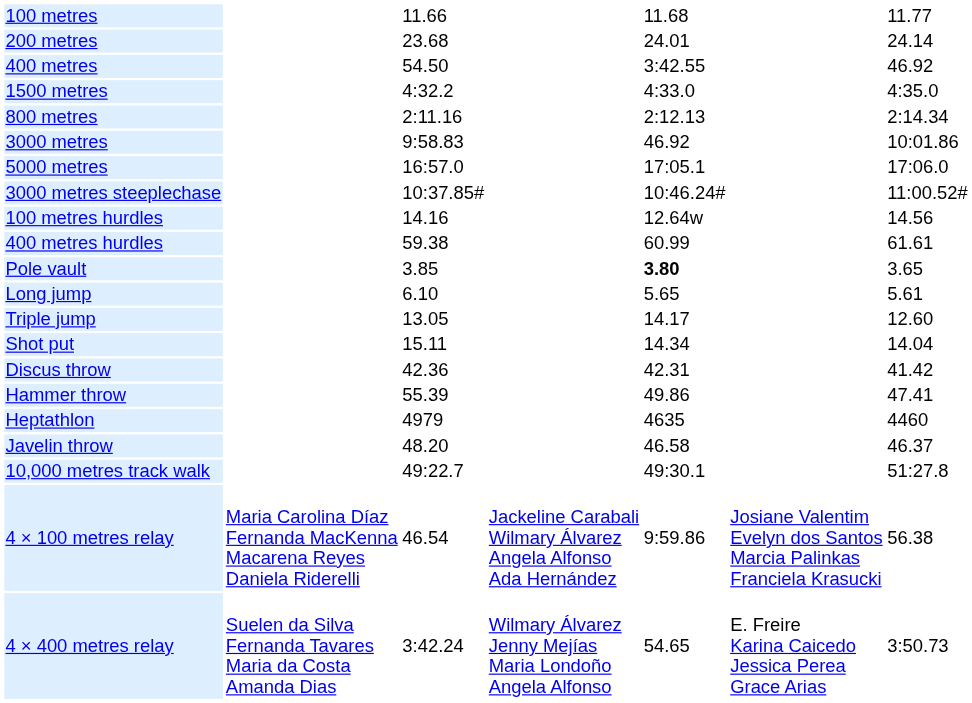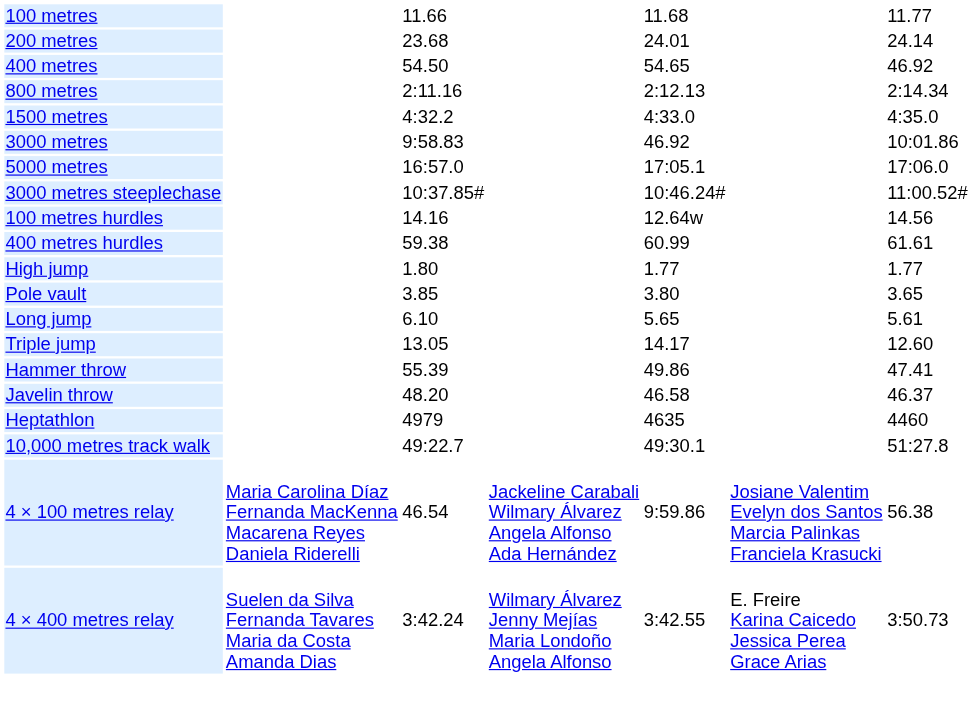 <table>
 <tr>
 <td bgcolor = DDEEFF><a href='#'>100 metres</a></td>
 <td></td>
 <td>11.66</td>
 <td></td>
 <td>11.68</td>
 <td></td>
 <td>11.77</td>
 </tr>
 <tr>
 <td bgcolor = DDEEFF><a href='#'>200 metres</a></td>
 <td></td>
 <td>23.68</td>
 <td></td>
 <td>24.01</td>
 <td></td>
 <td>24.14</td>
 </tr>
 <tr>
 <td bgcolor = DDEEFF><a href='#'>400 metres</a></td>
 <td></td>
 <td>54.50</td>
 <td></td>
-<td>3:42.55</td>
+<td>54.65</td>
 <td></td>
 <td>46.92</td>
+</tr>
+<tr>
+<td bgcolor = DDEEFF><a href='#'>800 metres</a></td>
+<td></td>
+<td>2:11.16</td>
+<td></td>
+<td>2:12.13</td>
+<td></td>
+<td>2:14.34</td>
 </tr>
 <tr>
 <td bgcolor = DDEEFF><a href='#'>1500 metres</a></td>
 <td></td>
 <td>4:32.2</td>
 <td></td>
 <td>4:33.0</td>
 <td></td>
 <td>4:35.0</td>
-</tr>
-<tr>
-<td bgcolor = DDEEFF><a href='#'>800 metres</a></td>
-<td></td>
-<td>2:11.16</td>
-<td></td>
-<td>2:12.13</td>
-<td></td>
-<td>2:14.34</td>
 </tr>
 <tr>
 <td bgcolor = DDEEFF><a href='#'>3000 metres</a></td>
 <td></td>
 <td>9:58.83</td>
 <td></td>
 <td>46.92</td>
 <td></td>
 <td>10:01.86</td>
 </tr>
 <tr>
 <td bgcolor = DDEEFF><a href='#'>5000 metres</a></td>
 <td></td>
 <td>16:57.0</td>
 <td></td>
 <td>17:05.1</td>
 <td></td>
 <td>17:06.0</td>
 </tr>
 <tr>
 <td bgcolor = DDEEFF><a href='#'>3000 metres steeplechase</a></td>
 <td></td>
 <td>10:37.85#</td>
 <td></td>
 <td>10:46.24#</td>
 <td></td>
 <td>11:00.52#</td>
 </tr>
 <tr>
 <td bgcolor = DDEEFF><a href='#'>100 metres hurdles</a></td>
 <td></td>
 <td>14.16</td>
 <td></td>
 <td>12.64w</td>
 <td></td>
 <td>14.56</td>
 </tr>
 <tr>
 <td bgcolor = DDEEFF><a href='#'>400 metres hurdles</a></td>
 <td></td>
 <td>59.38</td>
 <td></td>
 <td>60.99</td>
 <td></td>
 <td>61.61</td>
 </tr>
 <tr>
+<td bgcolor = DDEEFF><a href='#'>High jump</a></td>
+<td></td>
+<td>1.80</td>
+<td></td>
+<td>1.77</td>
+<td></td>
+<td>1.77</td>
+</tr>
+<tr>
 <td bgcolor = DDEEFF><a href='#'>Pole vault</a></td>
 <td></td>
 <td>3.85</td>
 <td></td>
-<td><strong>3.80</strong></td>
+<td>3.80</td>
 <td></td>
 <td>3.65</td>
 </tr>
 <tr>
 <td bgcolor = DDEEFF><a href='#'>Long jump</a></td>
 <td></td>
 <td>6.10</td>
 <td></td>
 <td>5.65</td>
 <td></td>
 <td>5.61</td>
 </tr>
 <tr>
 <td bgcolor = DDEEFF><a href='#'>Triple jump</a></td>
 <td></td>
 <td>13.05</td>
 <td></td>
 <td>14.17</td>
 <td></td>
 <td>12.60</td>
 </tr>
 <tr>
-<td bgcolor = DDEEFF><a href='#'>Shot put</a></td>
-<td></td>
-<td>15.11</td>
-<td></td>
-<td>14.34</td>
-<td></td>
-<td>14.04</td>
-</tr>
-<tr>
-<td bgcolor = DDEEFF><a href='#'>Discus throw</a></td>
-<td></td>
-<td>42.36</td>
-<td></td>
-<td>42.31</td>
-<td></td>
-<td>41.42</td>
-</tr>
-<tr>
 <td bgcolor = DDEEFF><a href='#'>Hammer throw</a></td>
 <td></td>
 <td>55.39</td>
 <td></td>
 <td>49.86</td>
 <td></td>
 <td>47.41</td>
 </tr>
 <tr>
+<td bgcolor = DDEEFF><a href='#'>Javelin throw</a></td>
+<td></td>
+<td>48.20</td>
+<td></td>
+<td>46.58</td>
+<td></td>
+<td>46.37</td>
+</tr>
+<tr>
 <td bgcolor = DDEEFF><a href='#'>Heptathlon</a></td>
 <td></td>
 <td>4979</td>
 <td></td>
 <td>4635</td>
 <td></td>
 <td>4460</td>
-</tr>
-<tr>
-<td bgcolor = DDEEFF><a href='#'>Javelin throw</a></td>
-<td></td>
-<td>48.20</td>
-<td></td>
-<td>46.58</td>
-<td></td>
-<td>46.37</td>
 </tr>
 <tr>
 <td bgcolor = DDEEFF><a href='#'>10,000 metres track walk</a></td>
 <td></td>
 <td>49:22.7</td>
 <td></td>
 <td>49:30.1</td>
 <td></td>
 <td>51:27.8</td>
 </tr>
 <tr>
 <td bgcolor = DDEEFF><a href='#'>4 × 100 metres relay</a></td>
 <td><br><a href='#'>Maria Carolina Díaz</a><br><a href='#'>Fernanda MacKenna</a><br><a href='#'>Macarena Reyes</a><br><a href='#'>Daniela Riderelli</a></td>
 <td>46.54</td>
 <td><br><a href='#'>Jackeline Carabali</a><br><a href='#'>Wilmary Álvarez</a><br><a href='#'>Angela Alfonso</a><br><a href='#'>Ada Hernández</a></td>
 <td>9:59.86</td>
 <td><br><a href='#'>Josiane Valentim</a><br><a href='#'>Evelyn dos Santos</a><br><a href='#'>Marcia Palinkas</a><br><a href='#'>Franciela Krasucki</a></td>
 <td>56.38</td>
 </tr>
 <tr>
 <td bgcolor = DDEEFF><a href='#'>4 × 400 metres relay</a></td>
 <td><br><a href='#'>Suelen da Silva</a><br><a href='#'>Fernanda Tavares</a><br><a href='#'>Maria da Costa</a><br><a href='#'>Amanda Dias</a></td>
 <td>3:42.24</td>
 <td><br><a href='#'>Wilmary Álvarez</a><br><a href='#'>Jenny Mejías</a><br><a href='#'>Maria Londoño</a><br><a href='#'>Angela Alfonso</a></td>
-<td>54.65</td>
+<td>3:42.55</td>
 <td><br>E. Freire<br><a href='#'>Karina Caicedo</a><br><a href='#'>Jessica Perea</a><br><a href='#'>Grace Arias</a></td>
 <td>3:50.73</td>
 </tr>
 </table>
